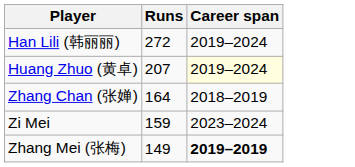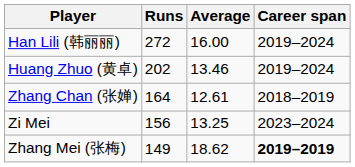 <table class="wikitable">
 <tr>
 <th>Player</th>
 <th>Runs</th>
+<th>Average</th>
 <th>Career span</th>
 </tr>
 <tr>
 <td><a href='#'>Han Lili</a> (韩丽丽)</td>
 <td>272</td>
+<td>16.00</td>
 <td>2019–2024</td>
 </tr>
 <tr>
 <td><a href='#'>Huang Zhuo</a> (黄卓)</td>
-<td>207</td>
-<td style="background: lightyellow;">2019–2024</td>
+<td>202</td>
+<td>13.46</td>
+<td>2019–2024</td>
 </tr>
 <tr>
 <td><a href='#'>Zhang Chan</a> (张婵)</td>
 <td>164</td>
+<td>12.61</td>
 <td>2018–2019</td>
 </tr>
 <tr>
 <td>Zi Mei</td>
-<td>159</td>
+<td>156</td>
+<td>13.25</td>
 <td>2023–2024</td>
 </tr>
 <tr>
 <td>Zhang Mei (张梅)</td>
 <td>149</td>
+<td>18.62</td>
 <td><strong>2019–2019</strong></td>
 </tr>
 </table>
